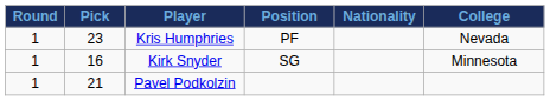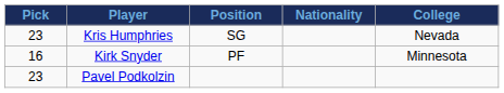 <table class="wikitable sortable sortable">
 <tr>
-<th style="background:#1A2B5A; color:#6BABDD" width="10%">Round</th>
 <th style="background:#1A2B5A; color:#6BABDD" width="10%">Pick</th>
 <th style="background:#1A2B5A; color:#6BABDD" width="20%">Player</th>
 <th style="background:#1A2B5A; color:#6BABDD" width="15%">Position</th>
 <th style="background:#1A2B5A; color:#6BABDD" width="15%">Nationality</th>
 <th style="background:#1A2B5A; color:#6BABDD" width="20%">College</th>
 </tr>
 <tr style="text-align: center">
-<td>1</td>
 <td>23</td>
 <td><a href='#'>Kris Humphries</a></td>
-<td>PF</td>
+<td>SG</td>
 <td></td>
 <td>Nevada</td>
 </tr>
 <tr style="text-align: center">
-<td>1</td>
 <td>16</td>
 <td><a href='#'>Kirk Snyder</a></td>
-<td>SG</td>
+<td>PF</td>
 <td></td>
 <td>Minnesota</td>
 </tr>
 <tr style="text-align: center">
-<td>1</td>
-<td>21</td>
+<td>23</td>
 <td><a href='#'>Pavel Podkolzin</a></td>
 <td></td>
 <td></td>
 <td></td>
 </tr>
 </table>
